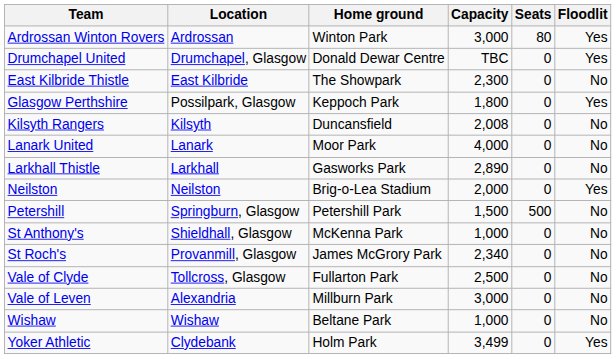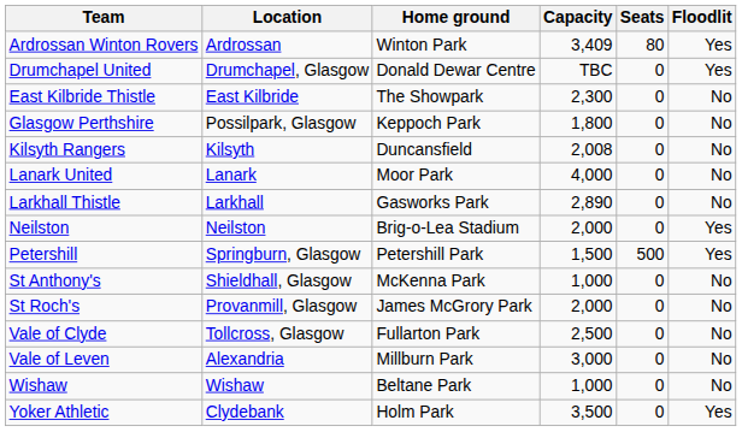 <table class="wikitable sortable">
 <tr>
 <th>Team</th>
 <th>Location</th>
 <th>Home ground</th>
 <th data-sort-type="number">Capacity</th>
 <th data-sort-type="number">Seats</th>
 <th>Floodlit</th>
 </tr>
 <tr>
 <td><a href='#'>Ardrossan Winton Rovers</a></td>
 <td><a href='#'>Ardrossan</a></td>
 <td>Winton Park</td>
-<td align=right>3,000</td>
+<td align=right>3,409</td>
 <td align=right>80</td>
 <td align=right>Yes</td>
 </tr>
 <tr>
 <td><a href='#'>Drumchapel United</a></td>
 <td><a href='#'>Drumchapel</a>, Glasgow</td>
 <td>Donald Dewar Centre</td>
 <td align=right>TBC</td>
 <td align=right>0</td>
 <td align=right>Yes</td>
 </tr>
 <tr>
 <td><a href='#'>East Kilbride Thistle</a></td>
 <td><a href='#'>East Kilbride</a></td>
 <td>The Showpark</td>
 <td align=right>2,300</td>
 <td align=right>0</td>
 <td align=right>No</td>
 </tr>
 <tr>
 <td><a href='#'>Glasgow Perthshire</a></td>
 <td>Possilpark, Glasgow</td>
 <td>Keppoch Park</td>
 <td align=right>1,800</td>
 <td align=right>0</td>
-<td align=right>Yes</td>
+<td align=right>No</td>
 </tr>
 <tr>
 <td><a href='#'>Kilsyth Rangers</a></td>
 <td><a href='#'>Kilsyth</a></td>
 <td>Duncansfield</td>
 <td align=right>2,008</td>
 <td align=right>0</td>
 <td align=right>No</td>
 </tr>
 <tr>
 <td><a href='#'>Lanark United</a></td>
 <td><a href='#'>Lanark</a></td>
 <td>Moor Park</td>
 <td align=right>4,000</td>
 <td align=right>0</td>
 <td align=right>No</td>
 </tr>
 <tr>
 <td><a href='#'>Larkhall Thistle</a></td>
 <td><a href='#'>Larkhall</a></td>
 <td>Gasworks Park</td>
 <td align=right>2,890</td>
 <td align=right>0</td>
 <td align=right>No</td>
 </tr>
 <tr>
 <td><a href='#'>Neilston</a></td>
 <td><a href='#'>Neilston</a></td>
 <td>Brig-o-Lea Stadium</td>
 <td align=right>2,000</td>
 <td align=right>0</td>
 <td align=right>Yes</td>
 </tr>
 <tr>
 <td><a href='#'>Petershill</a></td>
 <td><a href='#'>Springburn</a>, Glasgow</td>
 <td>Petershill Park</td>
 <td align=right>1,500</td>
 <td align=right>500</td>
-<td align=right>No</td>
+<td align=right>Yes</td>
 </tr>
 <tr>
 <td><a href='#'>St Anthony's</a></td>
 <td><a href='#'>Shieldhall</a>, Glasgow</td>
 <td>McKenna Park</td>
 <td align=right>1,000</td>
 <td align=right>0</td>
 <td align=right>No</td>
 </tr>
 <tr>
 <td><a href='#'>St Roch's</a></td>
 <td><a href='#'>Provanmill</a>, Glasgow</td>
 <td>James McGrory Park</td>
-<td align=right>2,340</td>
+<td align=right>2,000</td>
 <td align=right>0</td>
 <td align=right>No</td>
 </tr>
 <tr>
 <td><a href='#'>Vale of Clyde</a></td>
 <td><a href='#'>Tollcross</a>, Glasgow</td>
 <td>Fullarton Park</td>
 <td align=right>2,500</td>
 <td align=right>0</td>
 <td align=right>No</td>
 </tr>
 <tr>
 <td><a href='#'>Vale of Leven</a></td>
 <td><a href='#'>Alexandria</a></td>
 <td>Millburn Park</td>
 <td align=right>3,000</td>
 <td align=right>0</td>
 <td align=right>No</td>
 </tr>
 <tr>
 <td><a href='#'>Wishaw</a></td>
 <td><a href='#'>Wishaw</a></td>
 <td>Beltane Park</td>
 <td align=right>1,000</td>
 <td align=right>0</td>
 <td align=right>No</td>
 </tr>
 <tr>
 <td><a href='#'>Yoker Athletic</a></td>
 <td><a href='#'>Clydebank</a></td>
 <td>Holm Park</td>
-<td align=right>3,499</td>
+<td align=right>3,500</td>
 <td align=right>0</td>
 <td align=right>Yes</td>
 </tr>
 </table>
